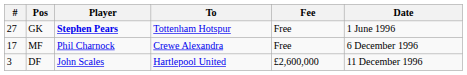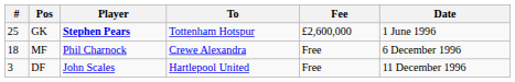 <table width=55% class="wikitable" style="text-align:center; font-size:95%; text-align:left">
 <tr>
 <th>#</th>
 <th>Pos</th>
 <th>Player</th>
 <th>To</th>
 <th>Fee</th>
 <th>Date</th>
 </tr>
 <tr --->
-<td>27</td>
+<td>25</td>
 <td>GK</td>
 <td><strong> <a href='#'>Stephen Pears</a></strong></td>
 <td> <a href='#'>Tottenham Hotspur</a></td>
-<td>Free</td>
+<td>£2,600,000</td>
 <td>1 June 1996</td>
 </tr>
 <tr --->
-<td>17</td>
+<td>18</td>
 <td>MF</td>
 <td> <a href='#'>Phil Charnock</a></td>
 <td> <a href='#'>Crewe Alexandra</a></td>
 <td>Free</td>
 <td>6 December 1996</td>
 </tr>
 <tr --->
 <td>3</td>
 <td>DF</td>
 <td> <a href='#'>John Scales</a></td>
 <td> <a href='#'>Hartlepool United</a></td>
-<td>£2,600,000</td>
+<td>Free</td>
 <td>11 December 1996</td>
 </tr>
 </table>
